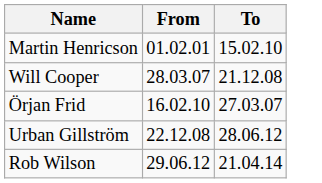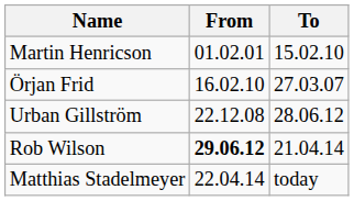 <table class="wikitable">
 <tr>
 <th>Name</th>
 <th>From</th>
 <th>To</th>
 </tr>
 <tr>
 <td>Martin Henricson</td>
 <td>01.02.01</td>
 <td>15.02.10</td>
-</tr>
-<tr>
-<td>Will Cooper</td>
-<td>28.03.07</td>
-<td>21.12.08</td>
 </tr>
 <tr>
 <td>Örjan Frid</td>
 <td>16.02.10</td>
 <td>27.03.07</td>
 </tr>
 <tr>
 <td>Urban Gillström</td>
 <td>22.12.08</td>
 <td>28.06.12</td>
 </tr>
 <tr>
 <td>Rob Wilson</td>
-<td>29.06.12</td>
+<td><strong>29.06.12</strong></td>
 <td>21.04.14</td>
 </tr>
+<tr>
+<td>Matthias Stadelmeyer</td>
+<td>22.04.14</td>
+<td>today</td>
+</tr>
 </table>
